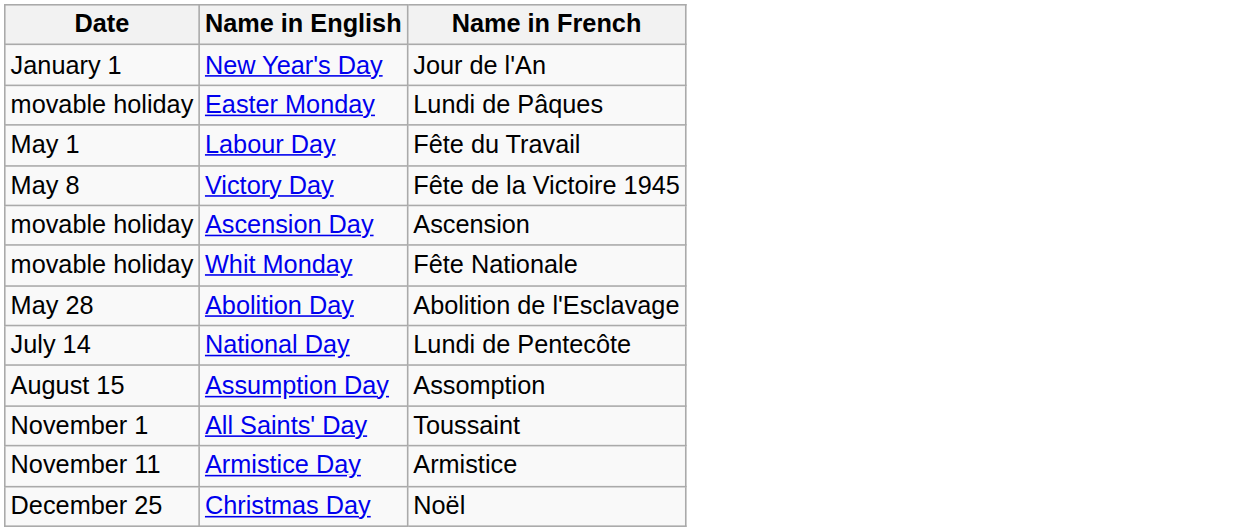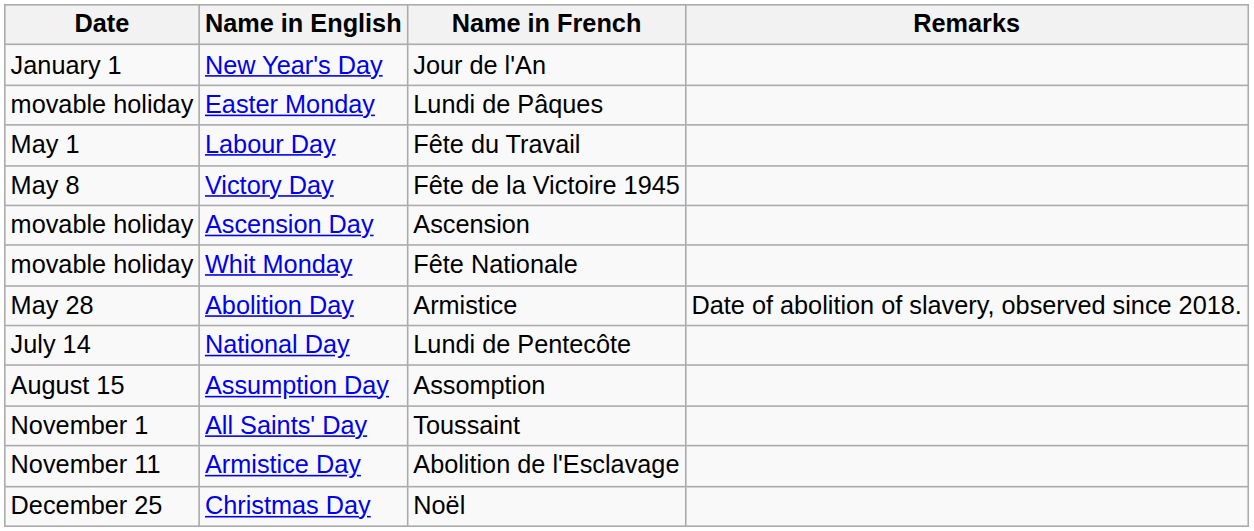 <table class="wikitable">
 <tr>
 <th>Date</th>
 <th>Name in English</th>
 <th>Name in French</th>
+<th>Remarks</th>
 </tr>
 <tr>
 <td>January 1</td>
 <td><a href='#'>New Year's Day</a></td>
 <td>Jour de l'An</td>
+<td></td>
 </tr>
 <tr>
 <td>movable holiday</td>
 <td><a href='#'>Easter Monday</a></td>
 <td>Lundi de Pâques</td>
+<td></td>
 </tr>
 <tr>
 <td>May 1</td>
 <td><a href='#'>Labour Day</a></td>
 <td>Fête du Travail</td>
+<td></td>
 </tr>
 <tr>
 <td>May 8</td>
 <td><a href='#'>Victory Day</a></td>
 <td>Fête de la Victoire 1945</td>
+<td></td>
 </tr>
 <tr>
 <td>movable holiday</td>
 <td><a href='#'>Ascension Day</a></td>
 <td>Ascension</td>
+<td></td>
 </tr>
 <tr>
 <td>movable holiday</td>
 <td><a href='#'>Whit Monday</a></td>
 <td>Fête Nationale</td>
+<td></td>
 </tr>
 <tr>
 <td>May 28</td>
 <td><a href='#'>Abolition Day</a></td>
-<td>Abolition de l'Esclavage</td>
+<td>Armistice</td>
+<td>Date of abolition of slavery, observed since 2018.</td>
 </tr>
 <tr>
 <td>July 14</td>
 <td><a href='#'>National Day</a></td>
 <td>Lundi de Pentecôte</td>
+<td></td>
 </tr>
 <tr>
 <td>August 15</td>
 <td><a href='#'>Assumption Day</a></td>
 <td>Assomption</td>
+<td></td>
 </tr>
 <tr>
 <td>November 1</td>
 <td><a href='#'>All Saints' Day</a></td>
 <td>Toussaint</td>
+<td></td>
 </tr>
 <tr>
 <td>November 11</td>
 <td><a href='#'>Armistice Day</a></td>
-<td>Armistice</td>
+<td>Abolition de l'Esclavage</td>
+<td></td>
 </tr>
 <tr>
 <td>December 25</td>
 <td><a href='#'>Christmas Day</a></td>
 <td>Noël</td>
+<td></td>
 </tr>
 </table>
